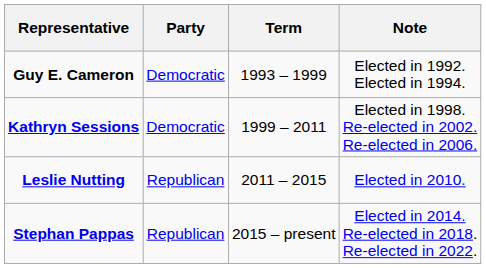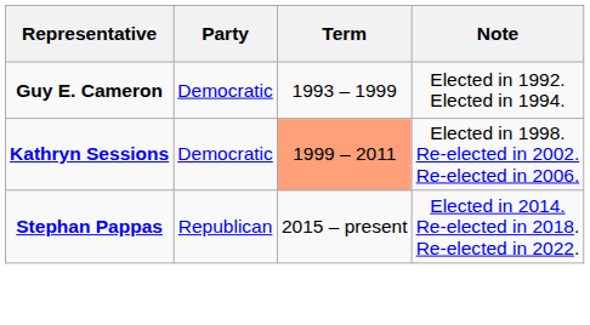 <table class=wikitable style="text-align:center">
 <tr style="height:3em">
 <th>Representative</th>
 <th>Party</th>
 <th>Term</th>
 <th>Note</th>
 </tr>
 <tr style="height:3em">
 <td><strong>Guy E. Cameron</strong></td>
 <td><a href='#'>Democratic</a></td>
 <td>1993 – 1999</td>
 <td>Elected in 1992.<br>Elected in 1994.</td>
 </tr>
 <tr style="height:3em">
 <td><strong><a href='#'>Kathryn Sessions</a></strong></td>
 <td><a href='#'>Democratic</a></td>
-<td>1999 – 2011</td>
+<td style="background: lightsalmon;">1999 – 2011</td>
 <td>Elected in 1998.<br><a href='#'>Re-elected in 2002.</a><br><a href='#'>Re-elected in 2006.</a></td>
-</tr>
-<tr style="height:3em">
-<td><strong><a href='#'>Leslie Nutting</a></strong></td>
-<td><a href='#'>Republican</a></td>
-<td>2011 – 2015</td>
-<td><a href='#'>Elected in 2010.</a></td>
 </tr>
 <tr style="height:3em">
 <td><strong><a href='#'>Stephan Pappas</a></strong></td>
 <td><a href='#'>Republican</a></td>
 <td>2015 – present</td>
 <td><a href='#'>Elected in 2014.</a><br><a href='#'>Re-elected in 2018</a>.<br><a href='#'>Re-elected in 2022</a>.</td>
 </tr>
 </table>
